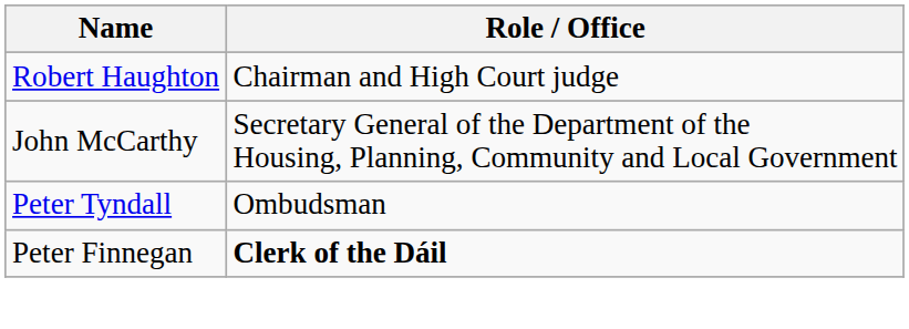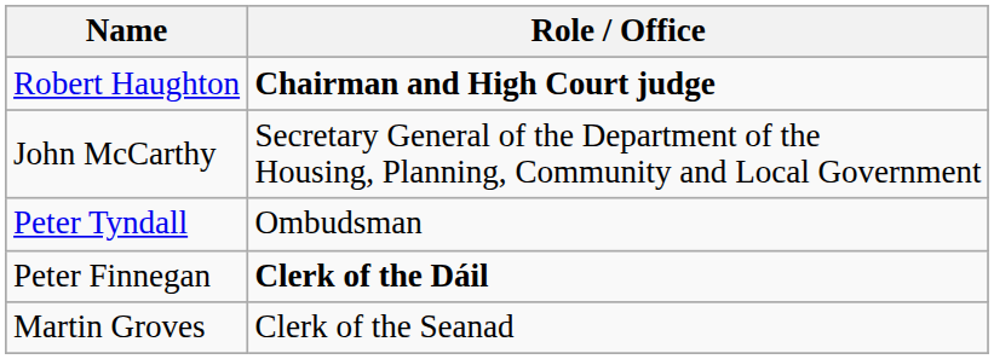 <table class="wikitable">
 <tr>
 <th>Name</th>
 <th>Role / Office</th>
 </tr>
 <tr>
 <td><a href='#'>Robert Haughton</a></td>
-<td>Chairman and High Court judge</td>
+<td><strong>Chairman and High Court judge</strong></td>
 </tr>
 <tr>
 <td>John McCarthy</td>
 <td>Secretary General of the Department of the<br>Housing, Planning, Community and Local Government</td>
 </tr>
 <tr>
 <td><a href='#'>Peter Tyndall</a></td>
 <td>Ombudsman</td>
 </tr>
 <tr>
 <td>Peter Finnegan</td>
 <td><strong>Clerk of the Dáil</strong></td>
 </tr>
+<tr>
+<td>Martin Groves</td>
+<td>Clerk of the Seanad</td>
+</tr>
 </table>
